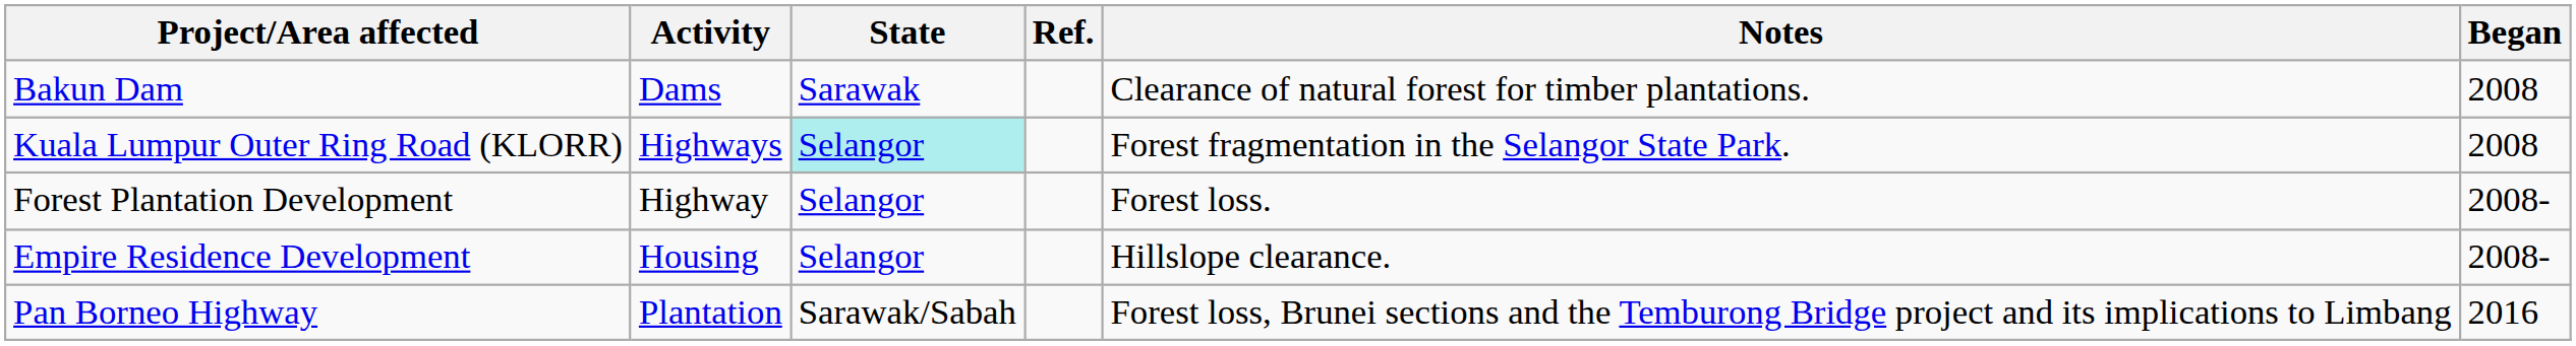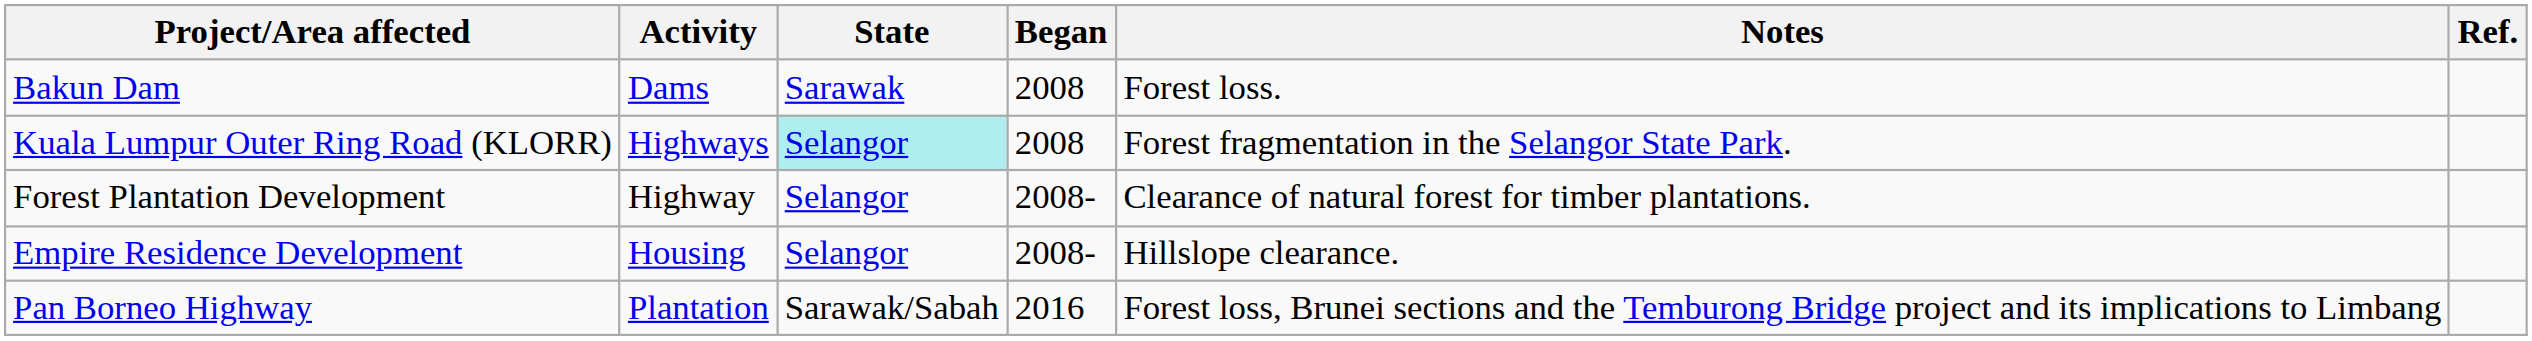 <table class="wikitable sortable">
 <tr>
 <th>Project/Area affected</th>
 <th>Activity</th>
 <th>State</th>
+<th>Began</th>
+<th>Notes</th>
 <th>Ref.</th>
-<th>Notes</th>
-<th>Began</th>
 </tr>
 <tr>
 <td><a href='#'>Bakun Dam</a></td>
 <td><a href='#'>Dams</a></td>
 <td><a href='#'>Sarawak</a></td>
+<td>2008</td>
+<td>Forest loss.</td>
 <td></td>
-<td>Clearance of natural forest for timber plantations.</td>
-<td>2008</td>
 </tr>
 <tr>
 <td><a href='#'>Kuala Lumpur Outer Ring Road</a> (KLORR)</td>
 <td><a href='#'>Highways</a></td>
 <td style="background: paleturquoise;"><a href='#'>Selangor</a></td>
+<td>2008</td>
+<td>Forest fragmentation in the <a href='#'>Selangor State Park</a>.</td>
 <td></td>
-<td>Forest fragmentation in the <a href='#'>Selangor State Park</a>.</td>
-<td>2008</td>
 </tr>
 <tr>
 <td>Forest Plantation Development</td>
 <td>Highway</td>
 <td><a href='#'>Selangor</a></td>
+<td>2008-</td>
+<td>Clearance of natural forest for timber plantations.</td>
 <td></td>
-<td>Forest loss.</td>
-<td>2008-</td>
 </tr>
 <tr>
 <td><a href='#'>Empire Residence Development</a></td>
 <td><a href='#'>Housing</a></td>
 <td><a href='#'>Selangor</a></td>
+<td>2008-</td>
+<td>Hillslope clearance.</td>
 <td></td>
-<td>Hillslope clearance.</td>
-<td>2008-</td>
 </tr>
 <tr>
 <td><a href='#'>Pan Borneo Highway</a></td>
 <td><a href='#'>Plantation</a></td>
 <td>Sarawak/Sabah</td>
+<td>2016</td>
+<td>Forest loss, Brunei sections and the <a href='#'>Temburong Bridge</a> project and its implications to Limbang</td>
 <td></td>
-<td>Forest loss, Brunei sections and the <a href='#'>Temburong Bridge</a> project and its implications to Limbang</td>
-<td>2016</td>
 </tr>
 </table>
